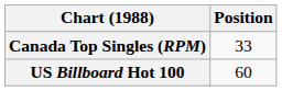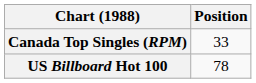 <table class="wikitable plainrowheaders">
 <tr>
 <th scope="col">Chart (1988)</th>
 <th scope="col">Position</th>
 </tr>
 <tr>
 <th scope="row">Canada Top Singles (<em>RPM</em>)</th>
 <td style="text-align:center;">33</td>
 </tr>
 <tr>
 <th scope="row">US <em>Billboard</em> Hot 100</th>
-<td style="text-align:center;">60</td>
+<td style="text-align:center;">78</td>
 </tr>
 </table>
